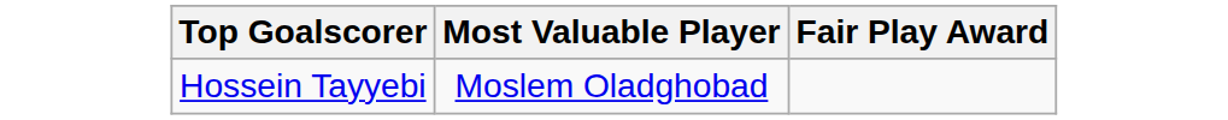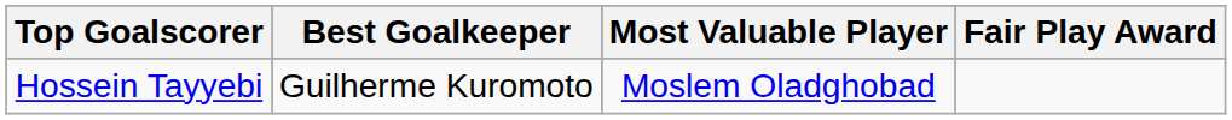 <table class="wikitable" style="text-align: center; margin: 0 auto;">
 <tr>
 <th>Top Goalscorer</th>
+<th>Best Goalkeeper</th>
 <th>Most Valuable Player</th>
 <th>Fair Play Award</th>
 </tr>
 <tr>
 <td> <a href='#'>Hossein Tayyebi</a></td>
+<td> Guilherme Kuromoto</td>
 <td> <a href='#'>Moslem Oladghobad</a></td>
 <td></td>
 </tr>
 </table>
